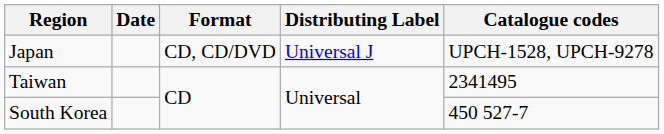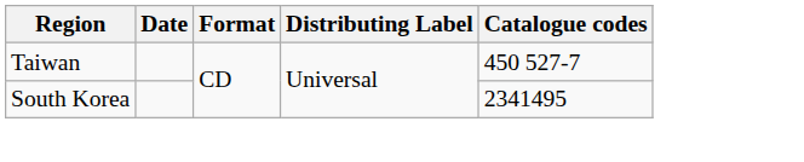 <table class="wikitable">
 <tr>
 <th>Region</th>
 <th>Date</th>
 <th>Format</th>
 <th>Distributing Label</th>
 <th>Catalogue codes</th>
 </tr>
 <tr>
-<td rowspan="1">Japan</td>
-<td></td>
-<td>CD, CD/DVD</td>
-<td rowspan="1"><a href='#'>Universal J</a></td>
-<td rowspan="1">UPCH-1528, UPCH-9278</td>
-</tr>
-<tr>
 <td rowspan="1">Taiwan</td>
 <td></td>
 <td rowspan="2">CD</td>
 <td rowspan="2">Universal</td>
-<td rowspan="1">2341495</td>
+<td rowspan="1">450 527-7</td>
 </tr>
 <tr>
 <td rowspan="1">South Korea</td>
 <td></td>
-<td rowspan="1">450 527-7</td>
+<td rowspan="1">2341495</td>
 </tr>
 </table>
